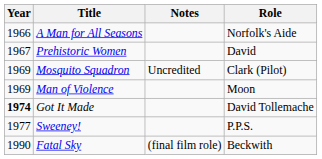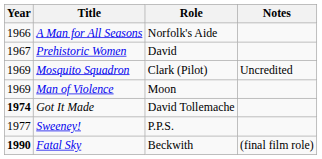 <table class="wikitable">
 <tr>
 <th>Year</th>
 <th>Title</th>
+<th>Role</th>
 <th>Notes</th>
-<th>Role</th>
 </tr>
 <tr>
 <td>1966</td>
 <td><em><a href='#'>A Man for All Seasons</a></em></td>
+<td>Norfolk's Aide</td>
 <td></td>
-<td>Norfolk's Aide</td>
 </tr>
 <tr>
 <td>1967</td>
 <td><em><a href='#'>Prehistoric Women</a></em></td>
+<td>David</td>
 <td></td>
-<td>David</td>
 </tr>
 <tr>
 <td>1969</td>
 <td><em><a href='#'>Mosquito Squadron</a></em></td>
+<td>Clark (Pilot)</td>
 <td>Uncredited</td>
-<td>Clark (Pilot)</td>
 </tr>
 <tr>
 <td>1969</td>
 <td><em><a href='#'>Man of Violence</a></em></td>
+<td>Moon</td>
 <td></td>
-<td>Moon</td>
 </tr>
 <tr>
 <td><strong>1974</strong></td>
 <td><em>Got It Made</em></td>
+<td>David Tollemache</td>
 <td></td>
-<td>David Tollemache</td>
 </tr>
 <tr>
 <td>1977</td>
 <td><em><a href='#'>Sweeney!</a></em></td>
+<td>P.P.S.</td>
 <td></td>
-<td>P.P.S.</td>
 </tr>
 <tr>
-<td>1990</td>
+<td><strong>1990</strong></td>
 <td><em><a href='#'>Fatal Sky</a></em></td>
+<td>Beckwith</td>
 <td>(final film role)</td>
-<td>Beckwith</td>
 </tr>
 </table>
